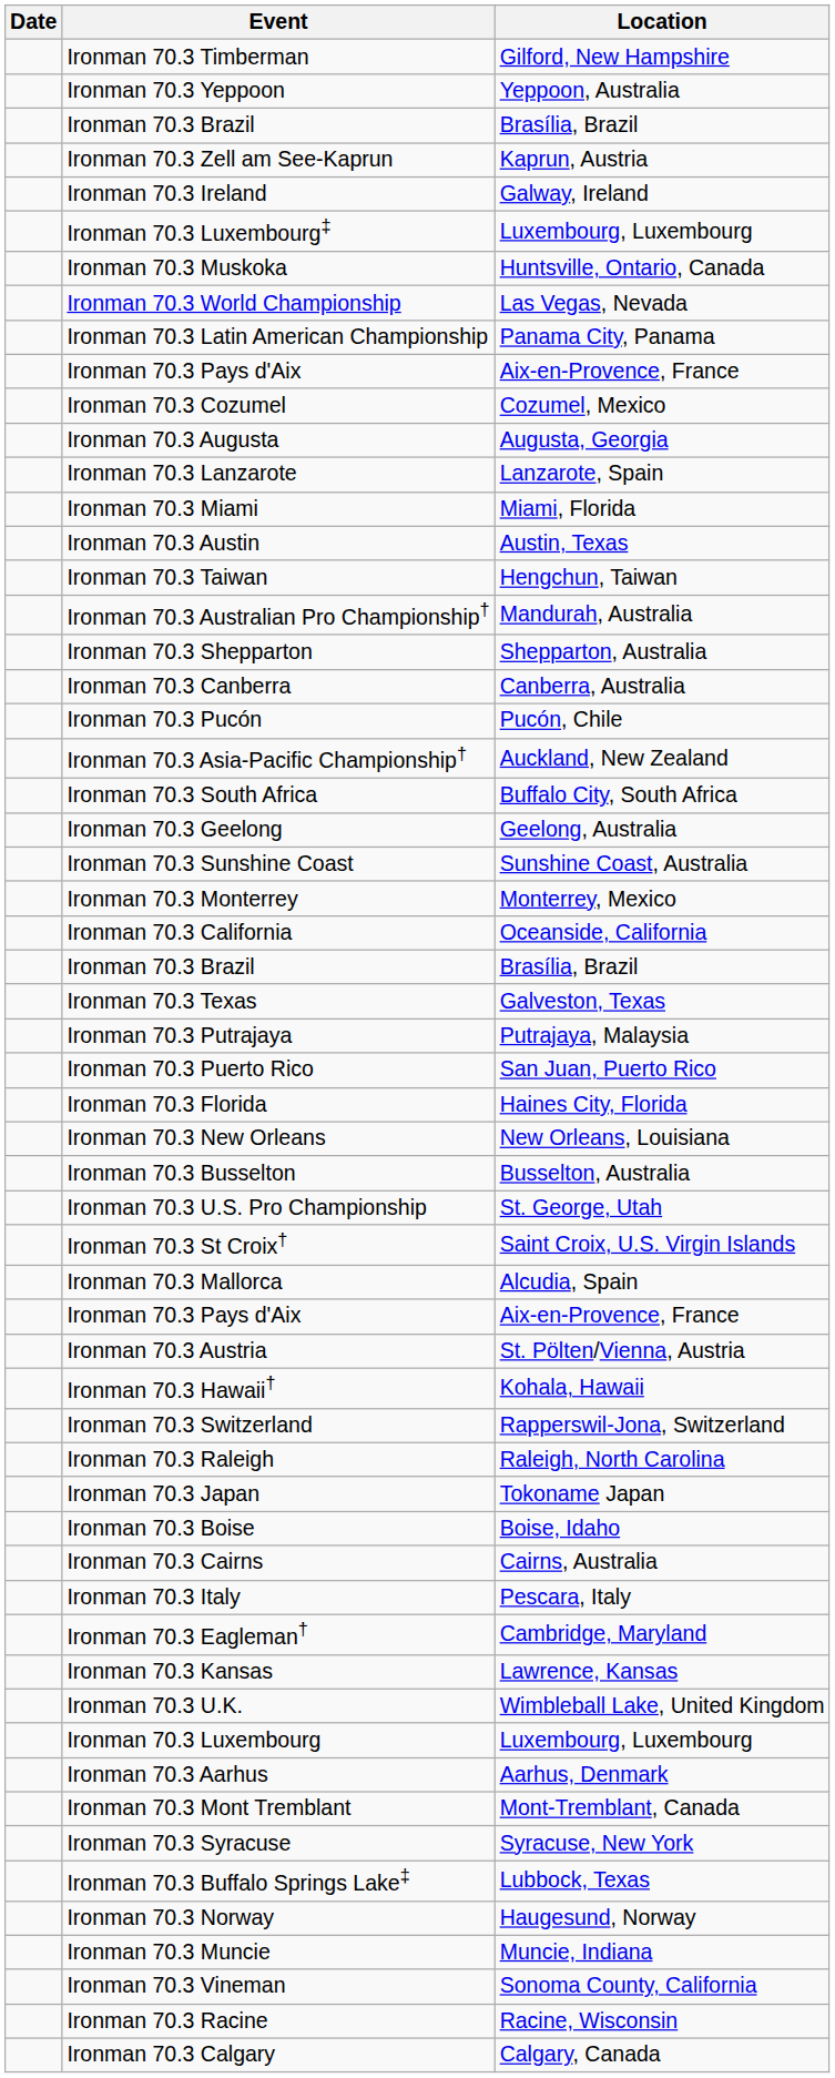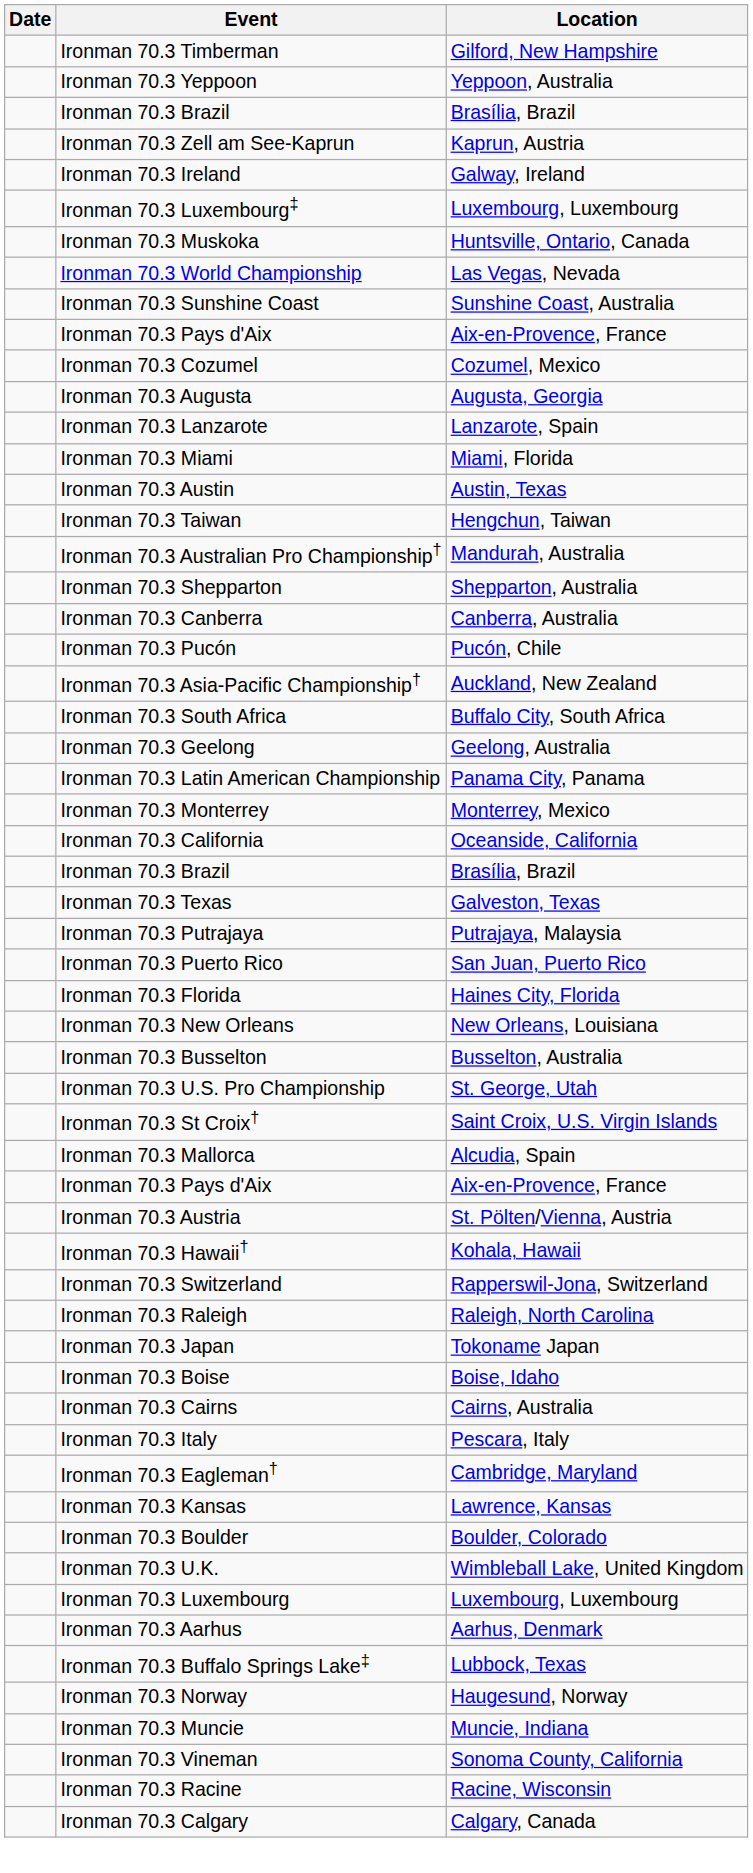 <table class="wikitable sortable">
 <tr>
 <th>Date</th>
 <th>Event</th>
 <th>Location</th>
 </tr>
 <tr>
 <td align="right"></td>
 <td>Ironman 70.3 Timberman</td>
 <td> <a href='#'>Gilford, New Hampshire</a></td>
 </tr>
 <tr>
 <td align="right"></td>
 <td>Ironman 70.3 Yeppoon</td>
 <td> <a href='#'>Yeppoon</a>, Australia</td>
 </tr>
 <tr>
 <td align="right"></td>
 <td>Ironman 70.3 Brazil</td>
 <td> <a href='#'>Brasília</a>, Brazil</td>
 </tr>
 <tr>
 <td align="right"></td>
 <td>Ironman 70.3 Zell am See-Kaprun</td>
 <td> <a href='#'>Kaprun</a>, Austria</td>
 </tr>
 <tr>
 <td align="right"></td>
 <td>Ironman 70.3 Ireland</td>
 <td> <a href='#'>Galway</a>, Ireland</td>
 </tr>
 <tr>
 <td align="right"></td>
 <td>Ironman 70.3 Luxembourg<sup>‡</sup></td>
 <td> <a href='#'>Luxembourg</a>, Luxembourg</td>
 </tr>
 <tr>
 <td align="right"></td>
 <td>Ironman 70.3 Muskoka</td>
 <td> <a href='#'>Huntsville, Ontario</a>, Canada</td>
 </tr>
 <tr>
 <td align="right"></td>
 <td><a href='#'>Ironman 70.3 World Championship</a></td>
 <td> <a href='#'>Las Vegas</a>, Nevada</td>
 </tr>
 <tr>
 <td align="right"></td>
-<td>Ironman 70.3 Latin American Championship</td>
-<td> <a href='#'>Panama City</a>, Panama</td>
+<td>Ironman 70.3 Sunshine Coast</td>
+<td> <a href='#'>Sunshine Coast</a>, Australia</td>
 </tr>
 <tr>
 <td align="right"></td>
 <td>Ironman 70.3 Pays d'Aix</td>
 <td> <a href='#'>Aix-en-Provence</a>, France</td>
 </tr>
 <tr>
 <td align="right"></td>
 <td>Ironman 70.3 Cozumel</td>
 <td> <a href='#'>Cozumel</a>, Mexico</td>
 </tr>
 <tr>
 <td align="right"></td>
 <td>Ironman 70.3 Augusta</td>
 <td> <a href='#'>Augusta, Georgia</a></td>
 </tr>
 <tr>
 <td align="right"></td>
 <td>Ironman 70.3 Lanzarote</td>
 <td> <a href='#'>Lanzarote</a>, Spain</td>
 </tr>
 <tr>
 <td align="right"></td>
 <td>Ironman 70.3 Miami</td>
 <td> <a href='#'>Miami</a>, Florida</td>
 </tr>
 <tr>
 <td align="right"></td>
 <td>Ironman 70.3 Austin</td>
 <td> <a href='#'>Austin, Texas</a></td>
 </tr>
 <tr>
 <td align="right"></td>
 <td>Ironman 70.3 Taiwan</td>
 <td> <a href='#'>Hengchun</a>, Taiwan</td>
 </tr>
 <tr>
 <td align="right"></td>
 <td>Ironman 70.3 Australian Pro Championship<sup>†</sup></td>
 <td> <a href='#'>Mandurah</a>, Australia</td>
 </tr>
 <tr>
 <td align="right"></td>
 <td>Ironman 70.3 Shepparton</td>
 <td> <a href='#'>Shepparton</a>, Australia</td>
 </tr>
 <tr>
 <td align="right"></td>
 <td>Ironman 70.3 Canberra</td>
 <td> <a href='#'>Canberra</a>, Australia</td>
 </tr>
 <tr>
 <td align="right"></td>
 <td>Ironman 70.3 Pucón</td>
 <td> <a href='#'>Pucón</a>, Chile</td>
 </tr>
 <tr>
 <td align="right"></td>
 <td>Ironman 70.3 Asia-Pacific Championship<sup>†</sup></td>
 <td> <a href='#'>Auckland</a>, New Zealand</td>
 </tr>
 <tr>
 <td align="right"></td>
 <td>Ironman 70.3 South Africa</td>
 <td> <a href='#'>Buffalo City</a>, South Africa</td>
 </tr>
 <tr>
 <td align="right"></td>
 <td>Ironman 70.3 Geelong</td>
 <td> <a href='#'>Geelong</a>, Australia</td>
 </tr>
 <tr>
 <td align="right"></td>
-<td>Ironman 70.3 Sunshine Coast</td>
-<td> <a href='#'>Sunshine Coast</a>, Australia</td>
+<td>Ironman 70.3 Latin American Championship</td>
+<td> <a href='#'>Panama City</a>, Panama</td>
 </tr>
 <tr>
 <td align="right"></td>
 <td>Ironman 70.3 Monterrey</td>
 <td> <a href='#'>Monterrey</a>, Mexico</td>
 </tr>
 <tr>
 <td align="right"></td>
 <td>Ironman 70.3 California</td>
 <td> <a href='#'>Oceanside, California</a></td>
 </tr>
 <tr>
 <td align="right"></td>
 <td>Ironman 70.3 Brazil</td>
 <td> <a href='#'>Brasília</a>, Brazil</td>
 </tr>
 <tr>
 <td align="right"></td>
 <td>Ironman 70.3 Texas</td>
 <td> <a href='#'>Galveston, Texas</a></td>
 </tr>
 <tr>
 <td align="right"></td>
 <td>Ironman 70.3 Putrajaya</td>
 <td> <a href='#'>Putrajaya</a>, Malaysia</td>
 </tr>
 <tr>
 <td align="right"></td>
 <td>Ironman 70.3 Puerto Rico</td>
 <td> <a href='#'>San Juan, Puerto Rico</a></td>
 </tr>
 <tr>
 <td align="right"></td>
 <td>Ironman 70.3 Florida</td>
 <td> <a href='#'>Haines City, Florida</a></td>
 </tr>
 <tr>
 <td align="right"></td>
 <td>Ironman 70.3 New Orleans</td>
 <td> <a href='#'>New Orleans</a>, Louisiana</td>
 </tr>
 <tr>
 <td align="right"></td>
 <td>Ironman 70.3 Busselton</td>
 <td> <a href='#'>Busselton</a>, Australia</td>
 </tr>
 <tr>
 <td align="right"></td>
 <td>Ironman 70.3 U.S. Pro Championship</td>
 <td> <a href='#'>St. George, Utah</a></td>
 </tr>
 <tr>
 <td align="right"></td>
 <td>Ironman 70.3 St Croix<sup>†</sup></td>
 <td> <a href='#'>Saint Croix, U.S. Virgin Islands</a></td>
 </tr>
 <tr>
 <td align="right"></td>
 <td>Ironman 70.3 Mallorca</td>
 <td> <a href='#'>Alcudia</a>, Spain</td>
 </tr>
 <tr>
 <td align="right"></td>
 <td>Ironman 70.3 Pays d'Aix</td>
 <td> <a href='#'>Aix-en-Provence</a>, France</td>
 </tr>
 <tr>
 <td align="right"></td>
 <td>Ironman 70.3 Austria</td>
 <td> <a href='#'>St. Pölten</a>/<a href='#'>Vienna</a>, Austria</td>
 </tr>
 <tr>
 <td align="right"></td>
 <td>Ironman 70.3 Hawaii<sup>†</sup></td>
 <td> <a href='#'>Kohala, Hawaii</a></td>
 </tr>
 <tr>
 <td align="right"></td>
 <td>Ironman 70.3 Switzerland</td>
 <td> <a href='#'>Rapperswil-Jona</a>, Switzerland</td>
 </tr>
 <tr>
 <td align="right"></td>
 <td>Ironman 70.3 Raleigh</td>
 <td> <a href='#'>Raleigh, North Carolina</a></td>
 </tr>
 <tr>
 <td align="right"></td>
 <td>Ironman 70.3 Japan</td>
 <td> <a href='#'>Tokoname</a> Japan</td>
 </tr>
 <tr>
 <td align="right"></td>
 <td>Ironman 70.3 Boise</td>
 <td> <a href='#'>Boise, Idaho</a></td>
 </tr>
 <tr>
 <td align="right"></td>
 <td>Ironman 70.3 Cairns</td>
 <td> <a href='#'>Cairns</a>, Australia</td>
 </tr>
 <tr>
 <td align="right"></td>
 <td>Ironman 70.3 Italy</td>
 <td> <a href='#'>Pescara</a>, Italy</td>
 </tr>
 <tr>
 <td align="right"></td>
 <td>Ironman 70.3 Eagleman<sup>†</sup></td>
 <td> <a href='#'>Cambridge, Maryland</a></td>
 </tr>
 <tr>
 <td align="right"></td>
 <td>Ironman 70.3 Kansas</td>
 <td> <a href='#'>Lawrence, Kansas</a></td>
 </tr>
 <tr>
 <td align="right"></td>
+<td>Ironman 70.3 Boulder</td>
+<td> <a href='#'>Boulder, Colorado</a></td>
+</tr>
+<tr>
+<td align="right"></td>
 <td>Ironman 70.3 U.K.</td>
 <td> <a href='#'>Wimbleball Lake</a>, United Kingdom</td>
 </tr>
 <tr>
 <td align="right"></td>
 <td>Ironman 70.3 Luxembourg</td>
 <td> <a href='#'>Luxembourg</a>, Luxembourg</td>
 </tr>
 <tr>
 <td align="right"></td>
 <td>Ironman 70.3 Aarhus</td>
 <td> <a href='#'>Aarhus, Denmark</a></td>
-</tr>
-<tr>
-<td align="right"></td>
-<td>Ironman 70.3 Mont Tremblant</td>
-<td> <a href='#'>Mont-Tremblant</a>, Canada</td>
-</tr>
-<tr>
-<td align="right"></td>
-<td>Ironman 70.3 Syracuse</td>
-<td> <a href='#'>Syracuse, New York</a></td>
 </tr>
 <tr>
 <td align="right"></td>
 <td>Ironman 70.3 Buffalo Springs Lake<sup>‡</sup></td>
 <td> <a href='#'>Lubbock, Texas</a></td>
 </tr>
 <tr>
 <td align="right"></td>
 <td>Ironman 70.3 Norway</td>
 <td> <a href='#'>Haugesund</a>, Norway</td>
 </tr>
 <tr>
 <td align="right"></td>
 <td>Ironman 70.3 Muncie</td>
 <td> <a href='#'>Muncie, Indiana</a></td>
 </tr>
 <tr>
 <td align="right"></td>
 <td>Ironman 70.3 Vineman</td>
 <td> <a href='#'>Sonoma County, California</a></td>
 </tr>
 <tr>
 <td align="right"></td>
 <td>Ironman 70.3 Racine</td>
 <td> <a href='#'>Racine, Wisconsin</a></td>
 </tr>
 <tr>
 <td align="right"></td>
 <td>Ironman 70.3 Calgary</td>
 <td> <a href='#'>Calgary</a>, Canada</td>
 </tr>
 </table>
